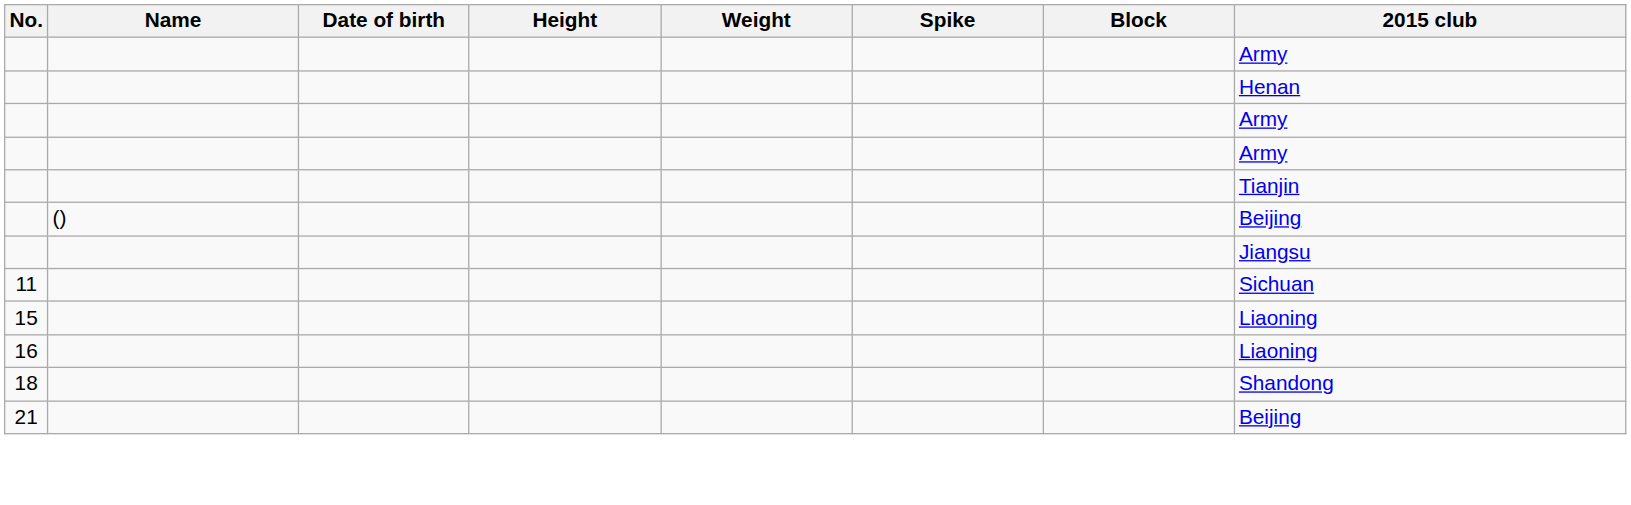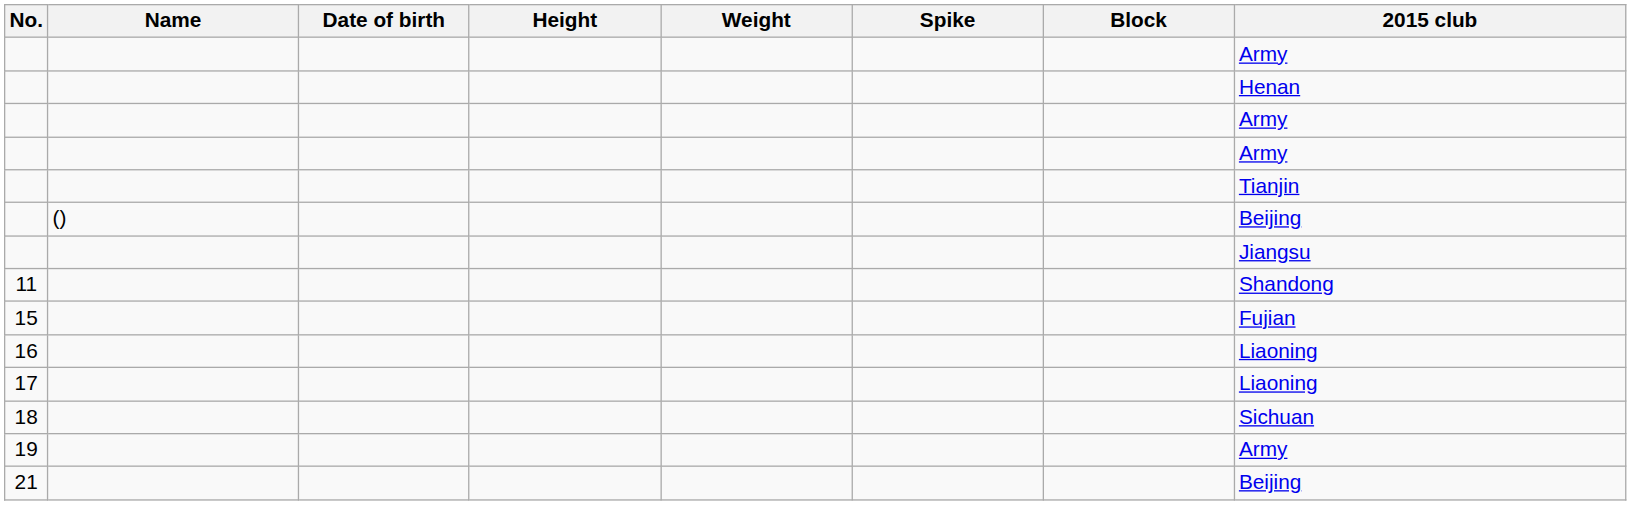 <table class="wikitable sortable" style="font-size:100%; text-align:center;">
 <tr>
 <th>No.</th>
 <th style="width:12em">Name</th>
 <th style="width:8em">Date of birth</th>
 <th style="width:9em">Height</th>
 <th style="width:9em">Weight</th>
 <th style="width:9em">Spike</th>
 <th style="width:9em">Block</th>
 <th style="width:19em">2015 club</th>
 </tr>
 <tr>
 <td></td>
 <td align=left></td>
 <td align=right></td>
 <td></td>
 <td></td>
 <td></td>
 <td></td>
 <td align=left> <a href='#'>Army</a></td>
 </tr>
 <tr>
 <td></td>
 <td align=left></td>
 <td align=right></td>
 <td></td>
 <td></td>
 <td></td>
 <td></td>
 <td align=left> <a href='#'>Henan</a></td>
 </tr>
 <tr>
 <td></td>
 <td align=left></td>
 <td align=right></td>
 <td></td>
 <td></td>
 <td></td>
 <td></td>
 <td align=left> <a href='#'>Army</a></td>
 </tr>
 <tr>
 <td></td>
 <td align=left></td>
 <td align=right></td>
 <td></td>
 <td></td>
 <td></td>
 <td></td>
 <td align=left> <a href='#'>Army</a></td>
 </tr>
 <tr>
 <td></td>
 <td align=left></td>
 <td align=right></td>
 <td></td>
 <td></td>
 <td></td>
 <td></td>
 <td align=left> <a href='#'>Tianjin</a></td>
 </tr>
 <tr>
 <td></td>
 <td align=left> ()</td>
 <td align=right></td>
 <td></td>
 <td></td>
 <td></td>
 <td></td>
 <td align=left> <a href='#'>Beijing</a></td>
 </tr>
 <tr>
 <td></td>
 <td align=left></td>
 <td align=right></td>
 <td></td>
 <td></td>
 <td></td>
 <td></td>
 <td align=left> <a href='#'>Jiangsu</a></td>
 </tr>
 <tr>
 <td>11</td>
 <td align=left></td>
 <td align=right></td>
 <td></td>
 <td></td>
 <td></td>
 <td></td>
-<td align=left> <a href='#'>Sichuan</a></td>
+<td align=left> <a href='#'>Shandong</a></td>
 </tr>
 <tr>
 <td>15</td>
 <td align=left></td>
 <td align=right></td>
 <td></td>
 <td></td>
 <td></td>
 <td></td>
+<td align=left> <a href='#'>Fujian</a></td>
+</tr>
+<tr>
+<td>16</td>
+<td align=left></td>
+<td align=right></td>
+<td></td>
+<td></td>
+<td></td>
+<td></td>
 <td align=left> <a href='#'>Liaoning</a></td>
 </tr>
 <tr>
-<td>16</td>
+<td>17</td>
 <td align=left></td>
 <td align=right></td>
 <td></td>
 <td></td>
 <td></td>
 <td></td>
 <td align=left> <a href='#'>Liaoning</a></td>
 </tr>
 <tr>
 <td>18</td>
 <td align=left></td>
 <td align=right></td>
 <td></td>
 <td></td>
 <td></td>
 <td></td>
-<td align=left> <a href='#'>Shandong</a></td>
+<td align=left> <a href='#'>Sichuan</a></td>
+</tr>
+<tr>
+<td>19</td>
+<td align=left></td>
+<td align=right></td>
+<td></td>
+<td></td>
+<td></td>
+<td></td>
+<td align=left> <a href='#'>Army</a></td>
 </tr>
 <tr>
 <td>21</td>
 <td align=left></td>
 <td align=right></td>
 <td></td>
 <td></td>
 <td></td>
 <td></td>
 <td align=left> <a href='#'>Beijing</a></td>
 </tr>
 </table>
